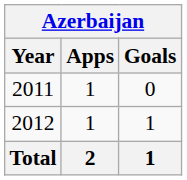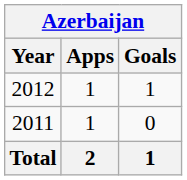 <table class="wikitable" style="text-align:center">
 <tr>
 <th colspan=3><a href='#'>Azerbaijan</a></th>
 </tr>
 <tr>
 <th>Year</th>
 <th>Apps</th>
 <th>Goals</th>
 </tr>
 <tr>
+<td>2012</td>
+<td>1</td>
+<td>1</td>
+</tr>
+<tr>
 <td>2011</td>
 <td>1</td>
 <td>0</td>
-</tr>
-<tr>
-<td>2012</td>
-<td>1</td>
-<td>1</td>
 </tr>
 <tr>
 <th>Total</th>
 <th>2</th>
 <th>1</th>
 </tr>
 </table>
